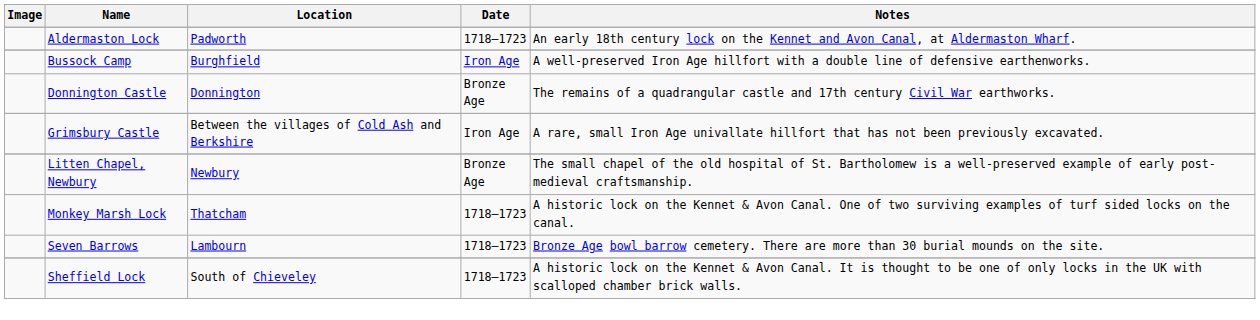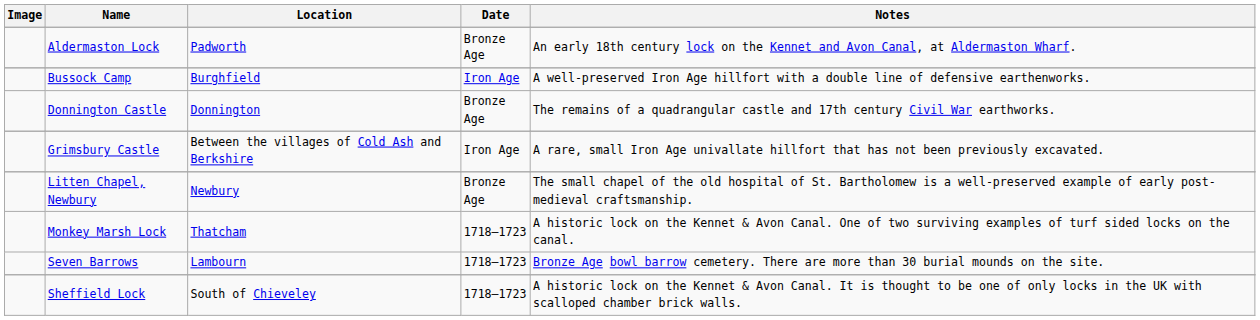 <table class="wikitable sortable" style="font-size: 90%;width:100%;border:0px;text-align:left;line-height:150%;">
 <tr>
 <th class="unsortable">Image</th>
 <th>Name</th>
 <th>Location</th>
 <th>Date</th>
 <th class="unsortable">Notes</th>
 </tr>
 <tr>
 </tr>
 <tr>
 <td></td>
 <td><a href='#'>Aldermaston Lock</a></td>
 <td><a href='#'>Padworth</a></td>
-<td>1718–1723</td>
+<td>Bronze Age</td>
 <td>An early 18th century <a href='#'>lock</a> on the <a href='#'>Kennet and Avon Canal</a>, at <a href='#'>Aldermaston Wharf</a>.</td>
 </tr>
 <tr>
 </tr>
 <tr>
 <td></td>
 <td><a href='#'>Bussock Camp</a></td>
 <td><a href='#'>Burghfield</a></td>
 <td><a href='#'>Iron Age</a></td>
 <td>A well-preserved Iron Age hillfort with a double line of defensive earthenworks.</td>
 </tr>
 <tr>
 <td></td>
 <td><a href='#'>Donnington Castle</a></td>
 <td><a href='#'>Donnington</a></td>
 <td>Bronze Age</td>
 <td>The remains of a quadrangular castle and 17th century <a href='#'>Civil War</a> earthworks.</td>
 </tr>
 <tr>
 </tr>
 <tr>
 <td></td>
 <td><a href='#'>Grimsbury Castle</a></td>
 <td>Between the villages of <a href='#'>Cold Ash</a> and <a href='#'>Berkshire</a></td>
 <td>Iron Age</td>
 <td>A rare, small Iron Age univallate hillfort that has not been previously excavated.</td>
 </tr>
 <tr>
 </tr>
 <tr>
 <td></td>
 <td><a href='#'>Litten Chapel, Newbury</a></td>
 <td><a href='#'>Newbury</a></td>
 <td>Bronze Age</td>
 <td>The small chapel of the old hospital of St. Bartholomew is a well-preserved example of early post-medieval craftsmanship.</td>
 </tr>
 <tr>
 <td></td>
 <td><a href='#'>Monkey Marsh Lock</a></td>
 <td><a href='#'>Thatcham</a></td>
 <td>1718–1723</td>
 <td>A historic lock on the Kennet & Avon Canal. One of two surviving examples of turf sided locks on the canal.</td>
 </tr>
 <tr>
 <td></td>
 <td><a href='#'>Seven Barrows</a></td>
 <td><a href='#'>Lambourn</a></td>
 <td>1718–1723</td>
 <td><a href='#'>Bronze Age</a> <a href='#'>bowl barrow</a> cemetery. There are more than 30 burial mounds on the site.</td>
 </tr>
 <tr>
 </tr>
 <tr>
 <td></td>
 <td><a href='#'>Sheffield Lock</a></td>
 <td>South of <a href='#'>Chieveley</a></td>
 <td>1718–1723</td>
 <td>A historic lock on the Kennet & Avon Canal. It is thought to be one of only locks in the UK  with scalloped chamber brick walls.</td>
 </tr>
 <tr>
 </tr>
 </table>
